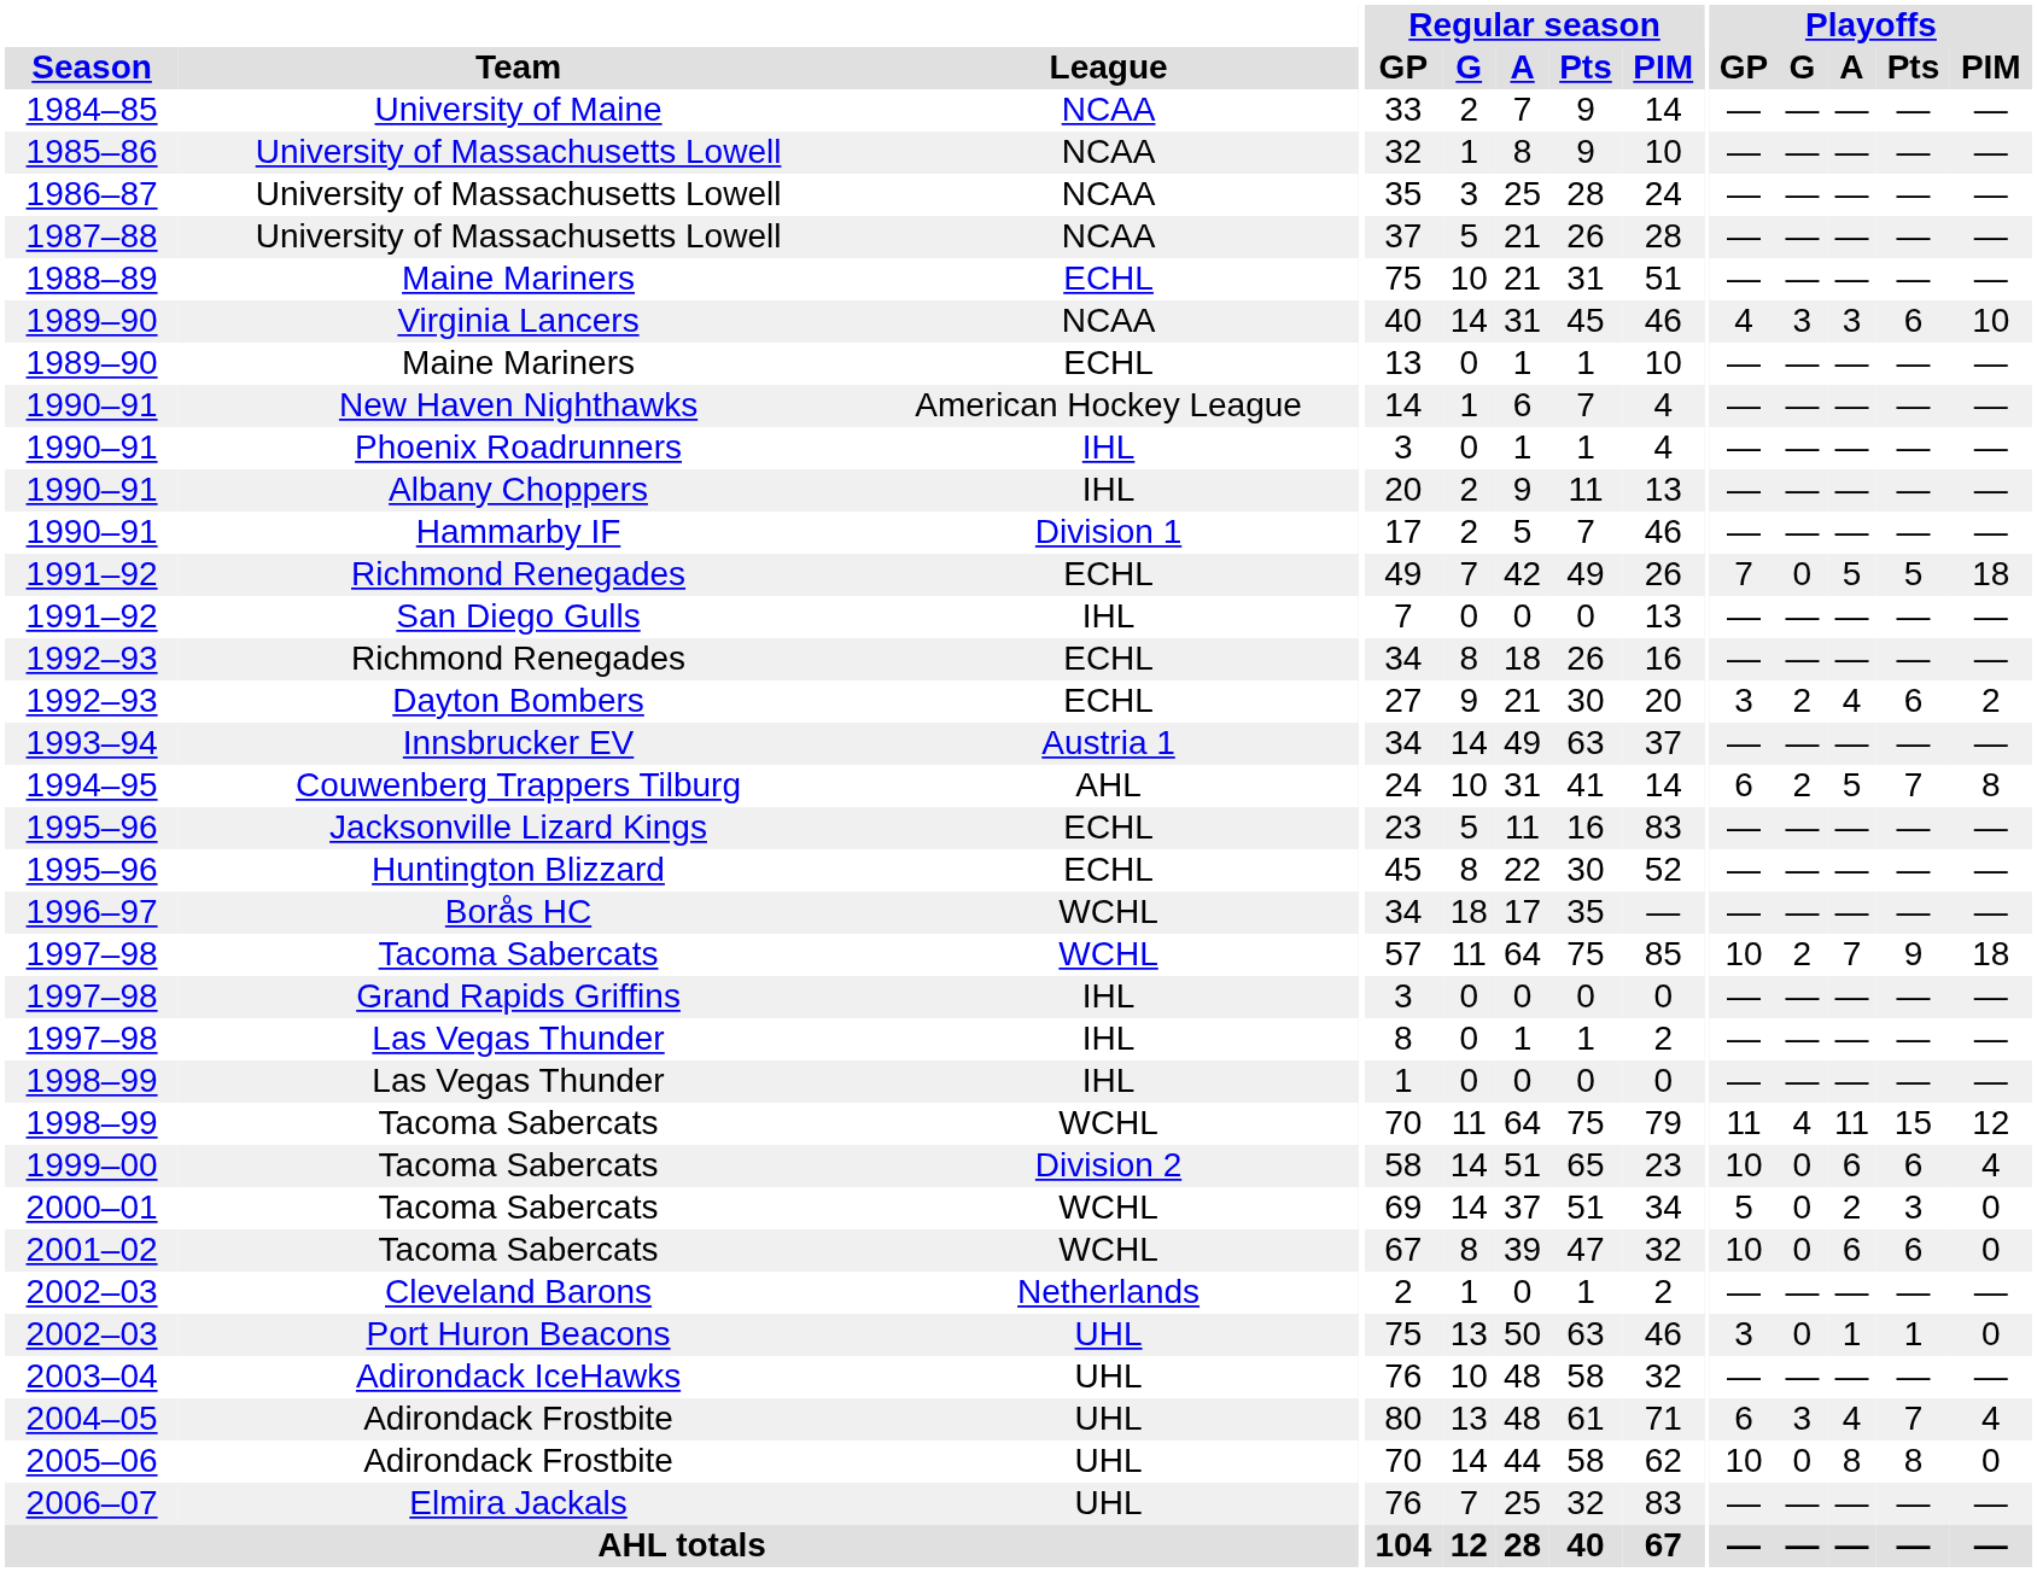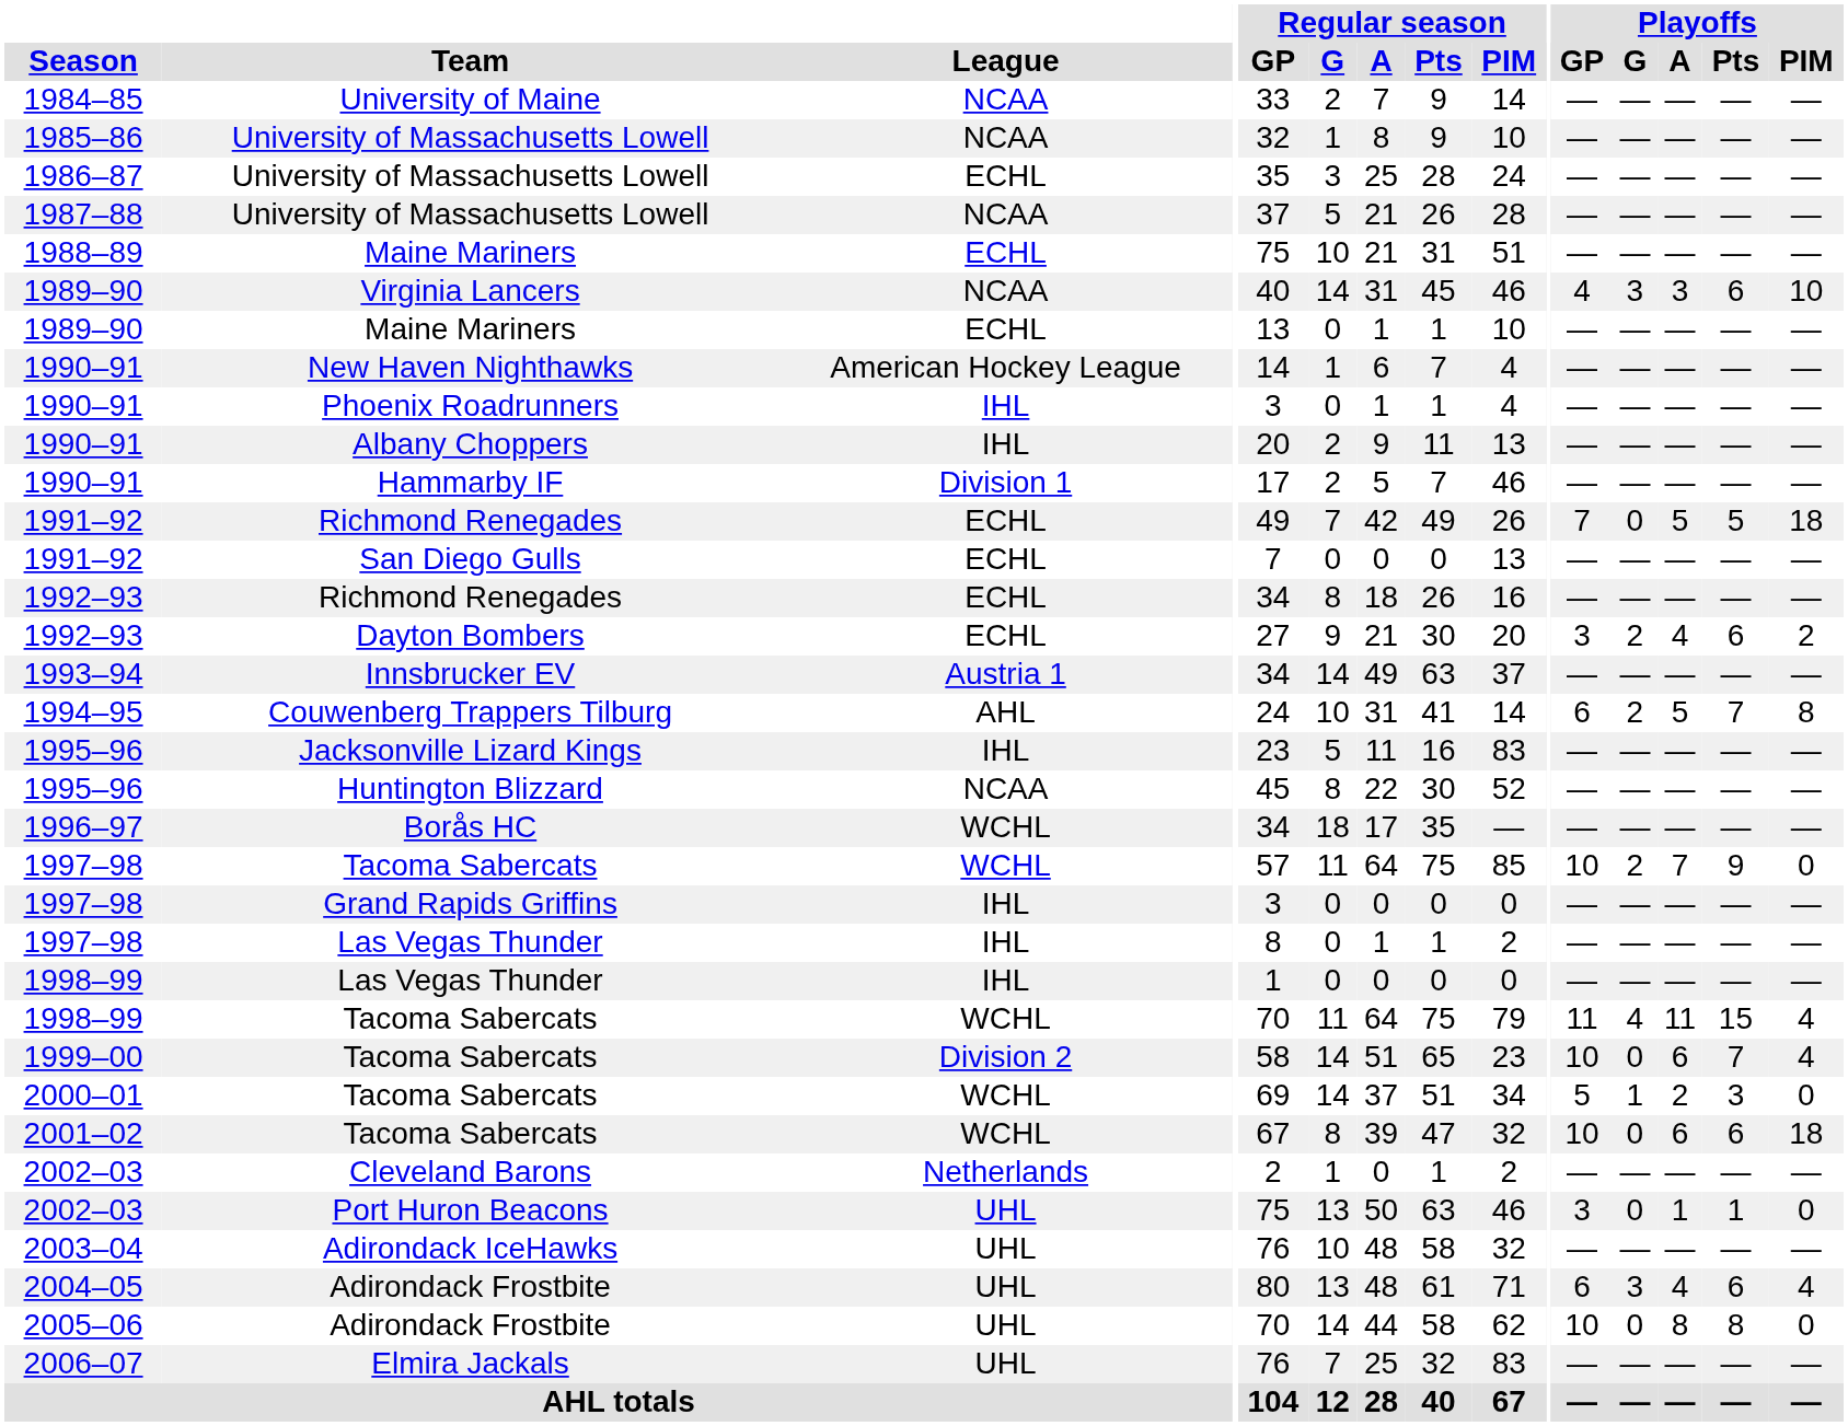 <table border="0" cellpadding="1" cellspacing="0" style="text-align:center; width:60em">
 <tr bgcolor="#e0e0e0">
 <th colspan="3" bgcolor="#ffffff"></th>
 <th rowspan="99" bgcolor="#ffffff"></th>
 <th colspan="5"><a href='#'>Regular season</a></th>
 <th rowspan="99" bgcolor="#ffffff"></th>
 <th colspan="5"><a href='#'>Playoffs</a></th>
 </tr>
 <tr bgcolor="#e0e0e0">
 <th><a href='#'>Season</a></th>
 <th>Team</th>
 <th>League</th>
 <th>GP</th>
 <th><a href='#'>G</a></th>
 <th><a href='#'>A</a></th>
 <th><a href='#'>Pts</a></th>
 <th><a href='#'>PIM</a></th>
 <th>GP</th>
 <th>G</th>
 <th>A</th>
 <th>Pts</th>
 <th>PIM</th>
 </tr>
 <tr>
 <td><a href='#'>1984–85</a></td>
 <td><a href='#'>University of Maine</a></td>
 <td><a href='#'>NCAA</a></td>
 <td>33</td>
 <td>2</td>
 <td>7</td>
 <td>9</td>
 <td>14</td>
 <td>—</td>
 <td>—</td>
 <td>—</td>
 <td>—</td>
 <td>—</td>
 </tr>
 <tr bgcolor="#f0f0f0">
 <td><a href='#'>1985–86</a></td>
 <td><a href='#'>University of Massachusetts Lowell</a></td>
 <td>NCAA</td>
 <td>32</td>
 <td>1</td>
 <td>8</td>
 <td>9</td>
 <td>10</td>
 <td>—</td>
 <td>—</td>
 <td>—</td>
 <td>—</td>
 <td>—</td>
 </tr>
 <tr>
 <td><a href='#'>1986–87</a></td>
 <td>University of Massachusetts Lowell</td>
-<td>NCAA</td>
+<td>ECHL</td>
 <td>35</td>
 <td>3</td>
 <td>25</td>
 <td>28</td>
 <td>24</td>
 <td>—</td>
 <td>—</td>
 <td>—</td>
 <td>—</td>
 <td>—</td>
 </tr>
 <tr bgcolor="#f0f0f0">
 <td><a href='#'>1987–88</a></td>
 <td>University of Massachusetts Lowell</td>
 <td>NCAA</td>
 <td>37</td>
 <td>5</td>
 <td>21</td>
 <td>26</td>
 <td>28</td>
 <td>—</td>
 <td>—</td>
 <td>—</td>
 <td>—</td>
 <td>—</td>
 </tr>
 <tr>
 <td><a href='#'>1988–89</a></td>
 <td><a href='#'>Maine Mariners</a></td>
 <td><a href='#'>ECHL</a></td>
 <td>75</td>
 <td>10</td>
 <td>21</td>
 <td>31</td>
 <td>51</td>
 <td>—</td>
 <td>—</td>
 <td>—</td>
 <td>—</td>
 <td>—</td>
 </tr>
 <tr bgcolor="#f0f0f0">
 <td><a href='#'>1989–90</a></td>
 <td><a href='#'>Virginia Lancers</a></td>
 <td>NCAA</td>
 <td>40</td>
 <td>14</td>
 <td>31</td>
 <td>45</td>
 <td>46</td>
 <td>4</td>
 <td>3</td>
 <td>3</td>
 <td>6</td>
 <td>10</td>
 </tr>
 <tr>
 <td><a href='#'>1989–90</a></td>
 <td>Maine Mariners</td>
 <td>ECHL</td>
 <td>13</td>
 <td>0</td>
 <td>1</td>
 <td>1</td>
 <td>10</td>
 <td>—</td>
 <td>—</td>
 <td>—</td>
 <td>—</td>
 <td>—</td>
 </tr>
 <tr bgcolor="#f0f0f0">
 <td><a href='#'>1990–91</a></td>
 <td><a href='#'>New Haven Nighthawks</a></td>
 <td>American Hockey League</td>
 <td>14</td>
 <td>1</td>
 <td>6</td>
 <td>7</td>
 <td>4</td>
 <td>—</td>
 <td>—</td>
 <td>—</td>
 <td>—</td>
 <td>—</td>
 </tr>
 <tr>
 <td><a href='#'>1990–91</a></td>
 <td><a href='#'>Phoenix Roadrunners</a></td>
 <td><a href='#'>IHL</a></td>
 <td>3</td>
 <td>0</td>
 <td>1</td>
 <td>1</td>
 <td>4</td>
 <td>—</td>
 <td>—</td>
 <td>—</td>
 <td>—</td>
 <td>—</td>
 </tr>
 <tr bgcolor="#f0f0f0">
 <td><a href='#'>1990–91</a></td>
 <td><a href='#'>Albany Choppers</a></td>
 <td>IHL</td>
 <td>20</td>
 <td>2</td>
 <td>9</td>
 <td>11</td>
 <td>13</td>
 <td>—</td>
 <td>—</td>
 <td>—</td>
 <td>—</td>
 <td>—</td>
 </tr>
 <tr>
 <td><a href='#'>1990–91</a></td>
 <td><a href='#'>Hammarby IF</a></td>
 <td><a href='#'>Division 1</a></td>
 <td>17</td>
 <td>2</td>
 <td>5</td>
 <td>7</td>
 <td>46</td>
 <td>—</td>
 <td>—</td>
 <td>—</td>
 <td>—</td>
 <td>—</td>
 </tr>
 <tr bgcolor="#f0f0f0">
 <td><a href='#'>1991–92</a></td>
 <td><a href='#'>Richmond Renegades</a></td>
 <td>ECHL</td>
 <td>49</td>
 <td>7</td>
 <td>42</td>
 <td>49</td>
 <td>26</td>
 <td>7</td>
 <td>0</td>
 <td>5</td>
 <td>5</td>
 <td>18</td>
 </tr>
 <tr>
 <td><a href='#'>1991–92</a></td>
 <td><a href='#'>San Diego Gulls</a></td>
-<td>IHL</td>
+<td>ECHL</td>
 <td>7</td>
 <td>0</td>
 <td>0</td>
 <td>0</td>
 <td>13</td>
 <td>—</td>
 <td>—</td>
 <td>—</td>
 <td>—</td>
 <td>—</td>
 </tr>
 <tr bgcolor="#f0f0f0">
 <td><a href='#'>1992–93</a></td>
 <td>Richmond Renegades</td>
 <td>ECHL</td>
 <td>34</td>
 <td>8</td>
 <td>18</td>
 <td>26</td>
 <td>16</td>
 <td>—</td>
 <td>—</td>
 <td>—</td>
 <td>—</td>
 <td>—</td>
 </tr>
 <tr>
 <td><a href='#'>1992–93</a></td>
 <td><a href='#'>Dayton Bombers</a></td>
 <td>ECHL</td>
 <td>27</td>
 <td>9</td>
 <td>21</td>
 <td>30</td>
 <td>20</td>
 <td>3</td>
 <td>2</td>
 <td>4</td>
 <td>6</td>
 <td>2</td>
 </tr>
 <tr bgcolor="#f0f0f0">
 <td><a href='#'>1993–94</a></td>
 <td><a href='#'>Innsbrucker EV</a></td>
 <td><a href='#'>Austria 1</a></td>
 <td>34</td>
 <td>14</td>
 <td>49</td>
 <td>63</td>
 <td>37</td>
 <td>—</td>
 <td>—</td>
 <td>—</td>
 <td>—</td>
 <td>—</td>
 </tr>
 <tr>
 <td><a href='#'>1994–95</a></td>
 <td><a href='#'>Couwenberg Trappers Tilburg</a></td>
 <td>AHL</td>
 <td>24</td>
 <td>10</td>
 <td>31</td>
 <td>41</td>
 <td>14</td>
 <td>6</td>
 <td>2</td>
 <td>5</td>
 <td>7</td>
 <td>8</td>
 </tr>
 <tr bgcolor="#f0f0f0">
 <td><a href='#'>1995–96</a></td>
 <td><a href='#'>Jacksonville Lizard Kings</a></td>
-<td>ECHL</td>
+<td>IHL</td>
 <td>23</td>
 <td>5</td>
 <td>11</td>
 <td>16</td>
 <td>83</td>
 <td>—</td>
 <td>—</td>
 <td>—</td>
 <td>—</td>
 <td>—</td>
 </tr>
 <tr>
 <td><a href='#'>1995–96</a></td>
 <td><a href='#'>Huntington Blizzard</a></td>
-<td>ECHL</td>
+<td>NCAA</td>
 <td>45</td>
 <td>8</td>
 <td>22</td>
 <td>30</td>
 <td>52</td>
 <td>—</td>
 <td>—</td>
 <td>—</td>
 <td>—</td>
 <td>—</td>
 </tr>
 <tr bgcolor="#f0f0f0">
 <td><a href='#'>1996–97</a></td>
 <td><a href='#'>Borås HC</a></td>
 <td>WCHL</td>
 <td>34</td>
 <td>18</td>
 <td>17</td>
 <td>35</td>
 <td>—</td>
 <td>—</td>
 <td>—</td>
 <td>—</td>
 <td>—</td>
 <td>—</td>
 </tr>
 <tr>
 <td><a href='#'>1997–98</a></td>
 <td><a href='#'>Tacoma Sabercats</a></td>
 <td><a href='#'>WCHL</a></td>
 <td>57</td>
 <td>11</td>
 <td>64</td>
 <td>75</td>
 <td>85</td>
 <td>10</td>
 <td>2</td>
 <td>7</td>
 <td>9</td>
-<td>18</td>
+<td>0</td>
 </tr>
 <tr bgcolor="#f0f0f0">
 <td><a href='#'>1997–98</a></td>
 <td><a href='#'>Grand Rapids Griffins</a></td>
 <td>IHL</td>
 <td>3</td>
 <td>0</td>
 <td>0</td>
 <td>0</td>
 <td>0</td>
 <td>—</td>
 <td>—</td>
 <td>—</td>
 <td>—</td>
 <td>—</td>
 </tr>
 <tr>
 <td><a href='#'>1997–98</a></td>
 <td><a href='#'>Las Vegas Thunder</a></td>
 <td>IHL</td>
 <td>8</td>
 <td>0</td>
 <td>1</td>
 <td>1</td>
 <td>2</td>
 <td>—</td>
 <td>—</td>
 <td>—</td>
 <td>—</td>
 <td>—</td>
 </tr>
 <tr bgcolor="#f0f0f0">
 <td><a href='#'>1998–99</a></td>
 <td>Las Vegas Thunder</td>
 <td>IHL</td>
 <td>1</td>
 <td>0</td>
 <td>0</td>
 <td>0</td>
 <td>0</td>
 <td>—</td>
 <td>—</td>
 <td>—</td>
 <td>—</td>
 <td>—</td>
 </tr>
 <tr>
 <td><a href='#'>1998–99</a></td>
 <td>Tacoma Sabercats</td>
 <td>WCHL</td>
 <td>70</td>
 <td>11</td>
 <td>64</td>
 <td>75</td>
 <td>79</td>
 <td>11</td>
 <td>4</td>
 <td>11</td>
 <td>15</td>
-<td>12</td>
+<td>4</td>
 </tr>
 <tr bgcolor="#f0f0f0">
 <td><a href='#'>1999–00</a></td>
 <td>Tacoma Sabercats</td>
 <td><a href='#'>Division 2</a></td>
 <td>58</td>
 <td>14</td>
 <td>51</td>
 <td>65</td>
 <td>23</td>
 <td>10</td>
 <td>0</td>
 <td>6</td>
-<td>6</td>
+<td>7</td>
 <td>4</td>
 </tr>
 <tr>
 <td><a href='#'>2000–01</a></td>
 <td>Tacoma Sabercats</td>
 <td>WCHL</td>
 <td>69</td>
 <td>14</td>
 <td>37</td>
 <td>51</td>
 <td>34</td>
 <td>5</td>
-<td>0</td>
+<td>1</td>
 <td>2</td>
 <td>3</td>
 <td>0</td>
 </tr>
 <tr bgcolor="#f0f0f0">
 <td><a href='#'>2001–02</a></td>
 <td>Tacoma Sabercats</td>
 <td>WCHL</td>
 <td>67</td>
 <td>8</td>
 <td>39</td>
 <td>47</td>
 <td>32</td>
 <td>10</td>
 <td>0</td>
 <td>6</td>
 <td>6</td>
-<td>0</td>
+<td>18</td>
 </tr>
 <tr>
 <td><a href='#'>2002–03</a></td>
 <td><a href='#'>Cleveland Barons</a></td>
 <td><a href='#'>Netherlands</a></td>
 <td>2</td>
 <td>1</td>
 <td>0</td>
 <td>1</td>
 <td>2</td>
 <td>—</td>
 <td>—</td>
 <td>—</td>
 <td>—</td>
 <td>—</td>
 </tr>
 <tr bgcolor="#f0f0f0">
 <td><a href='#'>2002–03</a></td>
 <td><a href='#'>Port Huron Beacons</a></td>
 <td><a href='#'>UHL</a></td>
 <td>75</td>
 <td>13</td>
 <td>50</td>
 <td>63</td>
 <td>46</td>
 <td>3</td>
 <td>0</td>
 <td>1</td>
 <td>1</td>
 <td>0</td>
 </tr>
 <tr>
 <td><a href='#'>2003–04</a></td>
 <td><a href='#'>Adirondack IceHawks</a></td>
 <td>UHL</td>
 <td>76</td>
 <td>10</td>
 <td>48</td>
 <td>58</td>
 <td>32</td>
 <td>—</td>
 <td>—</td>
 <td>—</td>
 <td>—</td>
 <td>—</td>
 </tr>
 <tr bgcolor="#f0f0f0">
 <td><a href='#'>2004–05</a></td>
 <td>Adirondack Frostbite</td>
 <td>UHL</td>
 <td>80</td>
 <td>13</td>
 <td>48</td>
 <td>61</td>
 <td>71</td>
 <td>6</td>
 <td>3</td>
 <td>4</td>
-<td>7</td>
+<td>6</td>
 <td>4</td>
 </tr>
 <tr>
 <td><a href='#'>2005–06</a></td>
 <td>Adirondack Frostbite</td>
 <td>UHL</td>
 <td>70</td>
 <td>14</td>
 <td>44</td>
 <td>58</td>
 <td>62</td>
 <td>10</td>
 <td>0</td>
 <td>8</td>
 <td>8</td>
 <td>0</td>
 </tr>
 <tr bgcolor="#f0f0f0">
 <td><a href='#'>2006–07</a></td>
 <td><a href='#'>Elmira Jackals</a></td>
 <td>UHL</td>
 <td>76</td>
 <td>7</td>
 <td>25</td>
 <td>32</td>
 <td>83</td>
 <td>—</td>
 <td>—</td>
 <td>—</td>
 <td>—</td>
 <td>—</td>
 </tr>
 <tr>
 </tr>
 <tr ALIGN="center" bgcolor="#e0e0e0">
 <th colspan="3">AHL totals</th>
 <th ALIGN="center">104</th>
 <th ALIGN="center">12</th>
 <th ALIGN="center">28</th>
 <th ALIGN="center">40</th>
 <th ALIGN="center">67</th>
 <th ALIGN="center">—</th>
 <th ALIGN="center">—</th>
 <th ALIGN="center">—</th>
 <th ALIGN="center">—</th>
 <th ALIGN="center">—</th>
 </tr>
 </table>
